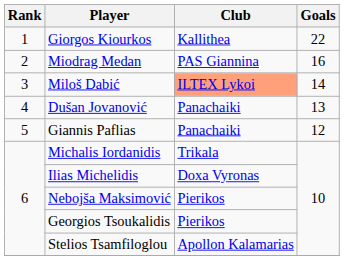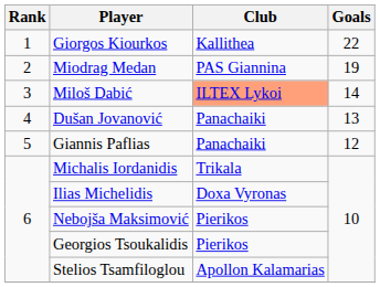 <table class="wikitable" style="text-align:center">
 <tr>
 <th>Rank</th>
 <th>Player</th>
 <th>Club</th>
 <th>Goals</th>
 </tr>
 <tr>
 <td>1</td>
 <td align="left"> <a href='#'>Giorgos Kiourkos</a></td>
 <td align="left"><a href='#'>Kallithea</a></td>
 <td>22</td>
 </tr>
 <tr>
 <td>2</td>
 <td align="left"> <a href='#'>Miodrag Medan</a></td>
 <td align="left"><a href='#'>PAS Giannina</a></td>
-<td>16</td>
+<td>19</td>
 </tr>
 <tr>
 <td>3</td>
 <td align="left"> <a href='#'>Miloš Dabić</a></td>
 <td align="left" style="background: lightsalmon;"><a href='#'>ILTEX Lykoi</a></td>
 <td>14</td>
 </tr>
 <tr>
 <td>4</td>
 <td align="left"> <a href='#'>Dušan Jovanović</a></td>
 <td align="left"><a href='#'>Panachaiki</a></td>
 <td>13</td>
 </tr>
 <tr>
 <td>5</td>
 <td align="left"> Giannis Paflias</td>
 <td align="left"><a href='#'>Panachaiki</a></td>
 <td>12</td>
 </tr>
 <tr>
 <td rowspan="5">6</td>
 <td align="left"> <a href='#'>Michalis Iordanidis</a></td>
 <td align="left"><a href='#'>Trikala</a></td>
 <td rowspan="5">10</td>
 </tr>
 <tr>
 <td align="left"> <a href='#'>Ilias Michelidis</a></td>
 <td align="left"><a href='#'>Doxa Vyronas</a></td>
 </tr>
 <tr>
 <td align="left"> <a href='#'>Nebojša Maksimović</a></td>
 <td align="left"><a href='#'>Pierikos</a></td>
 </tr>
 <tr>
 <td align="left"> Georgios Tsoukalidis</td>
 <td align="left"><a href='#'>Pierikos</a></td>
 </tr>
 <tr>
 <td align="left"> Stelios Tsamfiloglou</td>
 <td align="left"><a href='#'>Apollon Kalamarias</a></td>
 </tr>
 <tr>
 </tr>
 </table>
